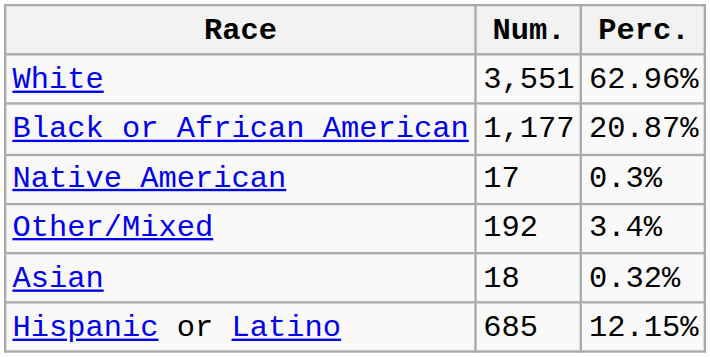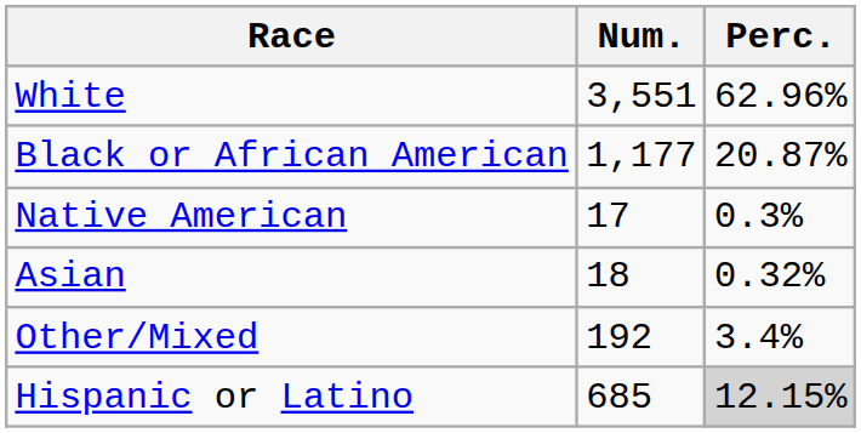 <table class="wikitable">
 <tr>
 <th>Race</th>
 <th>Num.</th>
 <th>Perc.</th>
 </tr>
 <tr>
 <td><a href='#'>White</a></td>
 <td>3,551</td>
 <td>62.96%</td>
 </tr>
 <tr>
 <td><a href='#'>Black or African American</a></td>
 <td>1,177</td>
 <td>20.87%</td>
 </tr>
 <tr>
 <td><a href='#'>Native American</a></td>
 <td>17</td>
 <td>0.3%</td>
 </tr>
 <tr>
+<td><a href='#'>Asian</a></td>
+<td>18</td>
+<td>0.32%</td>
+</tr>
+<tr>
 <td><a href='#'>Other/Mixed</a></td>
 <td>192</td>
 <td>3.4%</td>
 </tr>
 <tr>
-<td><a href='#'>Asian</a></td>
-<td>18</td>
-<td>0.32%</td>
-</tr>
-<tr>
 <td><a href='#'>Hispanic</a> or <a href='#'>Latino</a></td>
 <td>685</td>
-<td>12.15%</td>
+<td style="background: lightgrey;">12.15%</td>
 </tr>
 </table>
